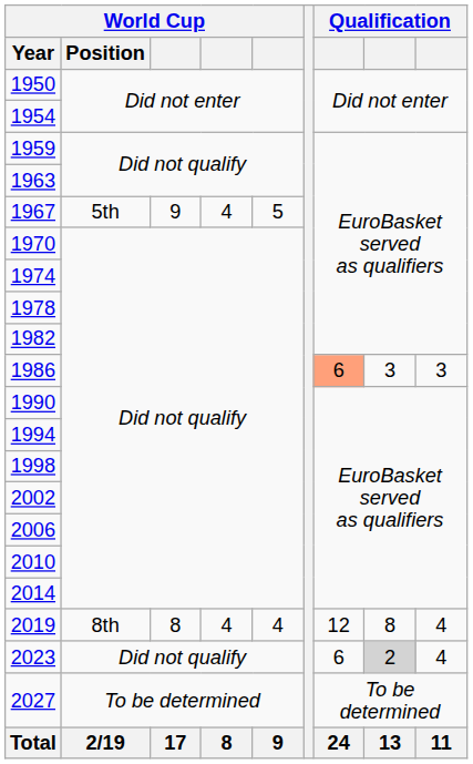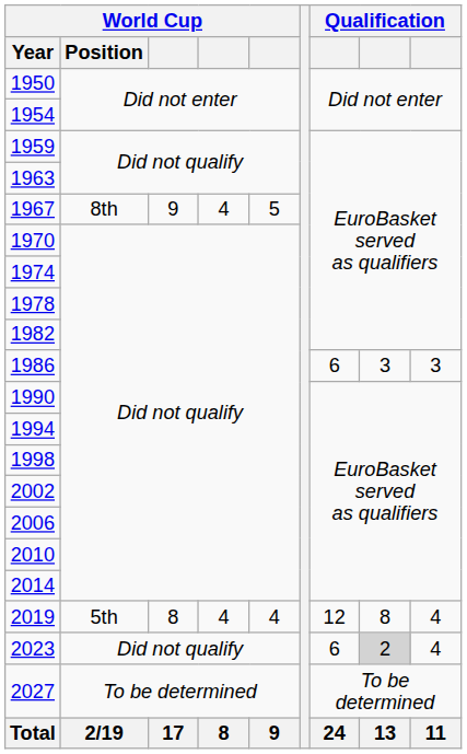 <table class="wikitable" style="text-align: center;font-size:90%;">
 <tr>
 <th colspan=5><a href='#'>World Cup</a></th>
 <th rowspan=23></th>
 <th colspan=3><a href='#'>Qualification</a></th>
 </tr>
 <tr>
 <th>Year</th>
 <th>Position</th>
 <th width=30></th>
 <th width=30></th>
 <th width=30></th>
 <th width=30></th>
 <th width=30></th>
 <th width=30></th>
 </tr>
 <tr>
 <td> <a href='#'>1950</a></td>
 <td colspan=4 rowspan=2><em>Did not enter</em></td>
 <td colspan=3 rowspan=2><em>Did not enter</em></td>
 </tr>
 <tr>
 <td> <a href='#'>1954</a></td>
 </tr>
 <tr>
 <td> <a href='#'>1959</a></td>
 <td colspan=4 rowspan=2><em>Did not qualify</em></td>
 <td colspan=3 rowspan=7><em>EuroBasket served<br>as qualifiers</em></td>
 </tr>
 <tr>
 <td> <a href='#'>1963</a></td>
 </tr>
 <tr>
 <td> <a href='#'>1967</a></td>
-<td>5th</td>
+<td>8th</td>
 <td>9</td>
 <td>4</td>
 <td>5</td>
 </tr>
 <tr>
 <td> <a href='#'>1970</a></td>
 <td colspan=4 rowspan=12><em>Did not qualify</em></td>
 </tr>
 <tr>
 <td> <a href='#'>1974</a></td>
 </tr>
 <tr>
 <td> <a href='#'>1978</a></td>
 </tr>
 <tr>
 <td> <a href='#'>1982</a></td>
 </tr>
 <tr>
 <td> <a href='#'>1986</a></td>
-<td style="background: lightsalmon;">6</td>
+<td>6</td>
 <td>3</td>
 <td>3</td>
 </tr>
 <tr>
 <td> <a href='#'>1990</a></td>
 <td colspan=3 rowspan=7><em>EuroBasket served<br>as qualifiers</em></td>
 </tr>
 <tr>
 <td> <a href='#'>1994</a></td>
 </tr>
 <tr>
 <td> <a href='#'>1998</a></td>
 </tr>
 <tr>
 <td> <a href='#'>2002</a></td>
 </tr>
 <tr>
 <td> <a href='#'>2006</a></td>
 </tr>
 <tr>
 <td> <a href='#'>2010</a></td>
 </tr>
 <tr>
 <td> <a href='#'>2014</a></td>
 </tr>
 <tr>
 <td> <a href='#'>2019</a></td>
-<td>8th</td>
+<td>5th</td>
 <td>8</td>
 <td>4</td>
 <td>4</td>
 <td>12</td>
 <td>8</td>
 <td>4</td>
 </tr>
 <tr>
 <td> <a href='#'>2023</a></td>
 <td colspan=4><em>Did not qualify</em></td>
 <td>6</td>
 <td style="background: lightgrey;">2</td>
 <td>4</td>
 </tr>
 <tr>
 <td> <a href='#'>2027</a></td>
 <td colspan=4><em>To be determined</em></td>
 <td colspan=3><em>To be determined</em></td>
 </tr>
 <tr>
 <th>Total</th>
 <th>2/19</th>
 <th>17</th>
 <th>8</th>
 <th>9</th>
 <th>24</th>
 <th>13</th>
 <th>11</th>
 </tr>
 </table>
